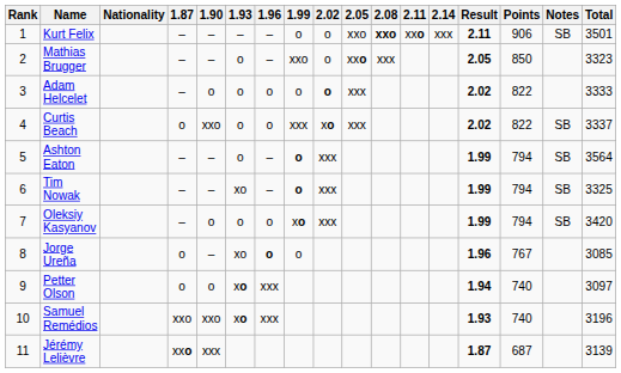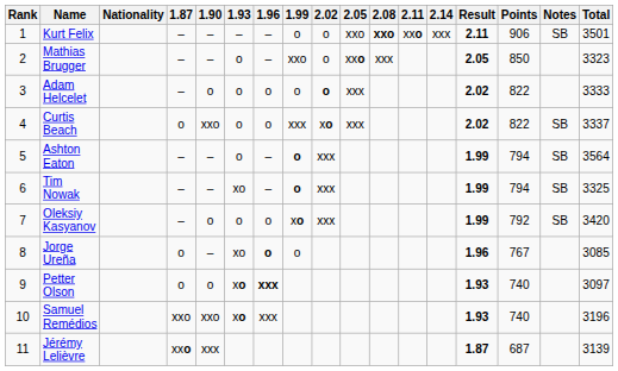 <table class="wikitable sortable" style="text-align:center;font-size:90%">
 <tr>
 <th>Rank</th>
 <th>Name</th>
 <th>Nationality</th>
 <th>1.87</th>
 <th>1.90</th>
 <th>1.93</th>
 <th>1.96</th>
 <th>1.99</th>
 <th>2.02</th>
 <th>2.05</th>
 <th>2.08</th>
 <th>2.11</th>
 <th>2.14</th>
 <th>Result</th>
 <th>Points</th>
 <th>Notes</th>
 <th>Total</th>
 </tr>
 <tr>
 <td>1</td>
 <td align=left><a href='#'>Kurt Felix</a></td>
 <td align=left></td>
 <td>–</td>
 <td>–</td>
 <td>–</td>
 <td>–</td>
 <td>o</td>
 <td>o</td>
 <td>xxo</td>
 <td><strong>xxo</strong></td>
 <td>xx<strong>o</strong></td>
 <td>xxx</td>
 <td><strong>2.11</strong></td>
 <td>906</td>
 <td>SB</td>
 <td>3501</td>
 </tr>
 <tr>
 <td>2</td>
 <td align=left><a href='#'>Mathias Brugger</a></td>
 <td align=left></td>
 <td>–</td>
 <td>–</td>
 <td>o</td>
 <td>–</td>
 <td>xxo</td>
 <td>o</td>
 <td>xx<strong>o</strong></td>
 <td>xxx</td>
 <td></td>
 <td></td>
 <td><strong>2.05</strong></td>
 <td>850</td>
 <td></td>
 <td>3323</td>
 </tr>
 <tr>
 <td>3</td>
 <td align=left><a href='#'>Adam Helcelet</a></td>
 <td align=left></td>
 <td>–</td>
 <td>o</td>
 <td>o</td>
 <td>o</td>
 <td>o</td>
 <td><strong>o</strong></td>
 <td>xxx</td>
 <td></td>
 <td></td>
 <td></td>
 <td><strong>2.02</strong></td>
 <td>822</td>
 <td></td>
 <td>3333</td>
 </tr>
 <tr>
 <td>4</td>
 <td align=left><a href='#'>Curtis Beach</a></td>
 <td align=left></td>
 <td>o</td>
 <td>xxo</td>
 <td>o</td>
 <td>o</td>
 <td>xxx</td>
 <td>x<strong>o</strong></td>
 <td>xxx</td>
 <td></td>
 <td></td>
 <td></td>
 <td><strong>2.02</strong></td>
 <td>822</td>
 <td>SB</td>
 <td>3337</td>
 </tr>
 <tr>
 <td>5</td>
 <td align=left><a href='#'>Ashton Eaton</a></td>
 <td align=left></td>
 <td>–</td>
 <td>–</td>
 <td>o</td>
 <td>–</td>
 <td><strong>o</strong></td>
 <td>xxx</td>
 <td></td>
 <td></td>
 <td></td>
 <td></td>
 <td><strong>1.99</strong></td>
 <td>794</td>
 <td>SB</td>
 <td>3564</td>
 </tr>
 <tr>
 <td>6</td>
 <td align=left><a href='#'>Tim Nowak</a></td>
 <td align=left></td>
 <td>–</td>
 <td>–</td>
 <td>xo</td>
 <td>–</td>
 <td><strong>o</strong></td>
 <td>xxx</td>
 <td></td>
 <td></td>
 <td></td>
 <td></td>
 <td><strong>1.99</strong></td>
 <td>794</td>
 <td>SB</td>
 <td>3325</td>
 </tr>
 <tr>
 <td>7</td>
 <td align=left><a href='#'>Oleksiy Kasyanov</a></td>
 <td align=left></td>
 <td>–</td>
 <td>o</td>
 <td>o</td>
 <td>o</td>
 <td>x<strong>o</strong></td>
 <td>xxx</td>
 <td></td>
 <td></td>
 <td></td>
 <td></td>
 <td><strong>1.99</strong></td>
-<td>794</td>
+<td>792</td>
 <td>SB</td>
 <td>3420</td>
 </tr>
 <tr>
 <td>8</td>
 <td align=left><a href='#'>Jorge Ureña</a></td>
 <td align=left></td>
 <td>o</td>
 <td>–</td>
 <td>xo</td>
 <td><strong>o</strong></td>
 <td>o</td>
 <td></td>
 <td></td>
 <td></td>
 <td></td>
 <td></td>
 <td><strong>1.96</strong></td>
 <td>767</td>
 <td></td>
 <td>3085</td>
 </tr>
 <tr>
 <td>9</td>
 <td align=left><a href='#'>Petter Olson</a></td>
 <td align=left></td>
 <td>o</td>
 <td>o</td>
 <td>x<strong>o</strong></td>
-<td>xxx</td>
+<td><strong>xxx</strong></td>
 <td></td>
 <td></td>
 <td></td>
 <td></td>
 <td></td>
 <td></td>
-<td><strong>1.94</strong></td>
+<td><strong>1.93</strong></td>
 <td>740</td>
 <td></td>
 <td>3097</td>
 </tr>
 <tr>
 <td>10</td>
 <td align=left><a href='#'>Samuel Remédios</a></td>
 <td align=left></td>
 <td>xxo</td>
 <td>xxo</td>
 <td>x<strong>o</strong></td>
 <td>xxx</td>
 <td></td>
 <td></td>
 <td></td>
 <td></td>
 <td></td>
 <td></td>
 <td><strong>1.93</strong></td>
 <td>740</td>
 <td></td>
 <td>3196</td>
 </tr>
 <tr>
 <td>11</td>
 <td align=left><a href='#'>Jérémy Lelièvre</a></td>
 <td align=left></td>
 <td>xx<strong>o</strong></td>
 <td>xxx</td>
 <td></td>
 <td></td>
 <td></td>
 <td></td>
 <td></td>
 <td></td>
 <td></td>
 <td></td>
 <td><strong>1.87</strong></td>
 <td>687</td>
 <td></td>
 <td>3139</td>
 </tr>
 </table>
